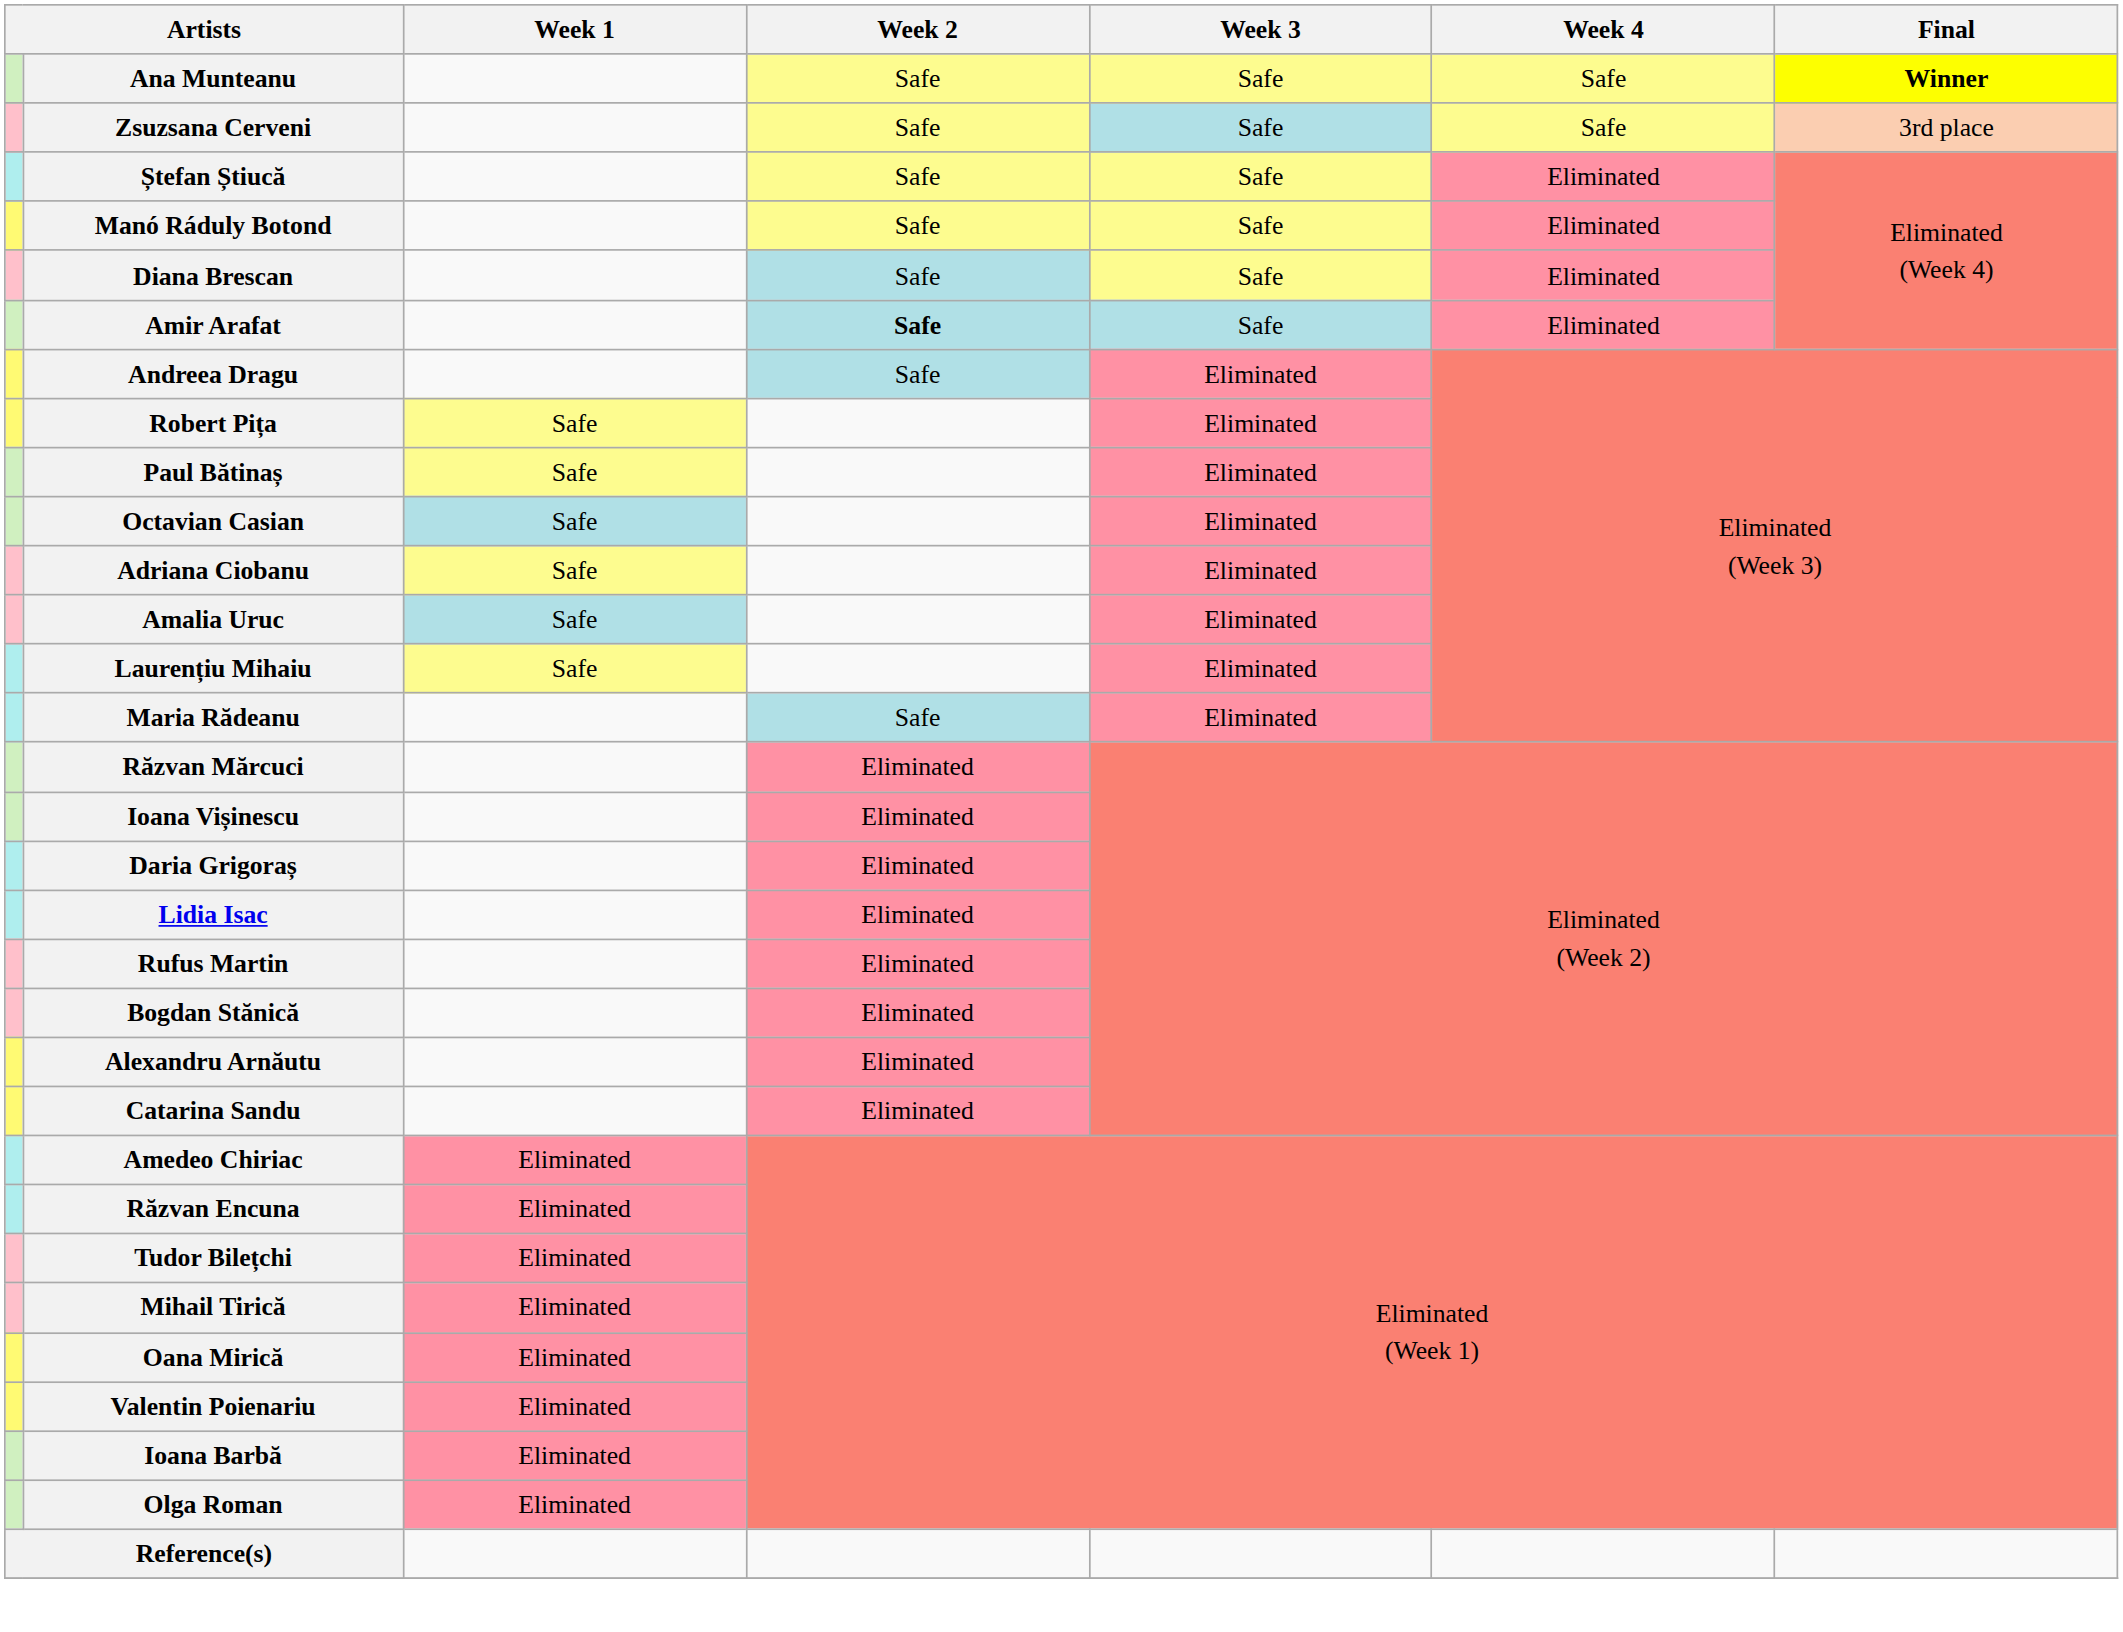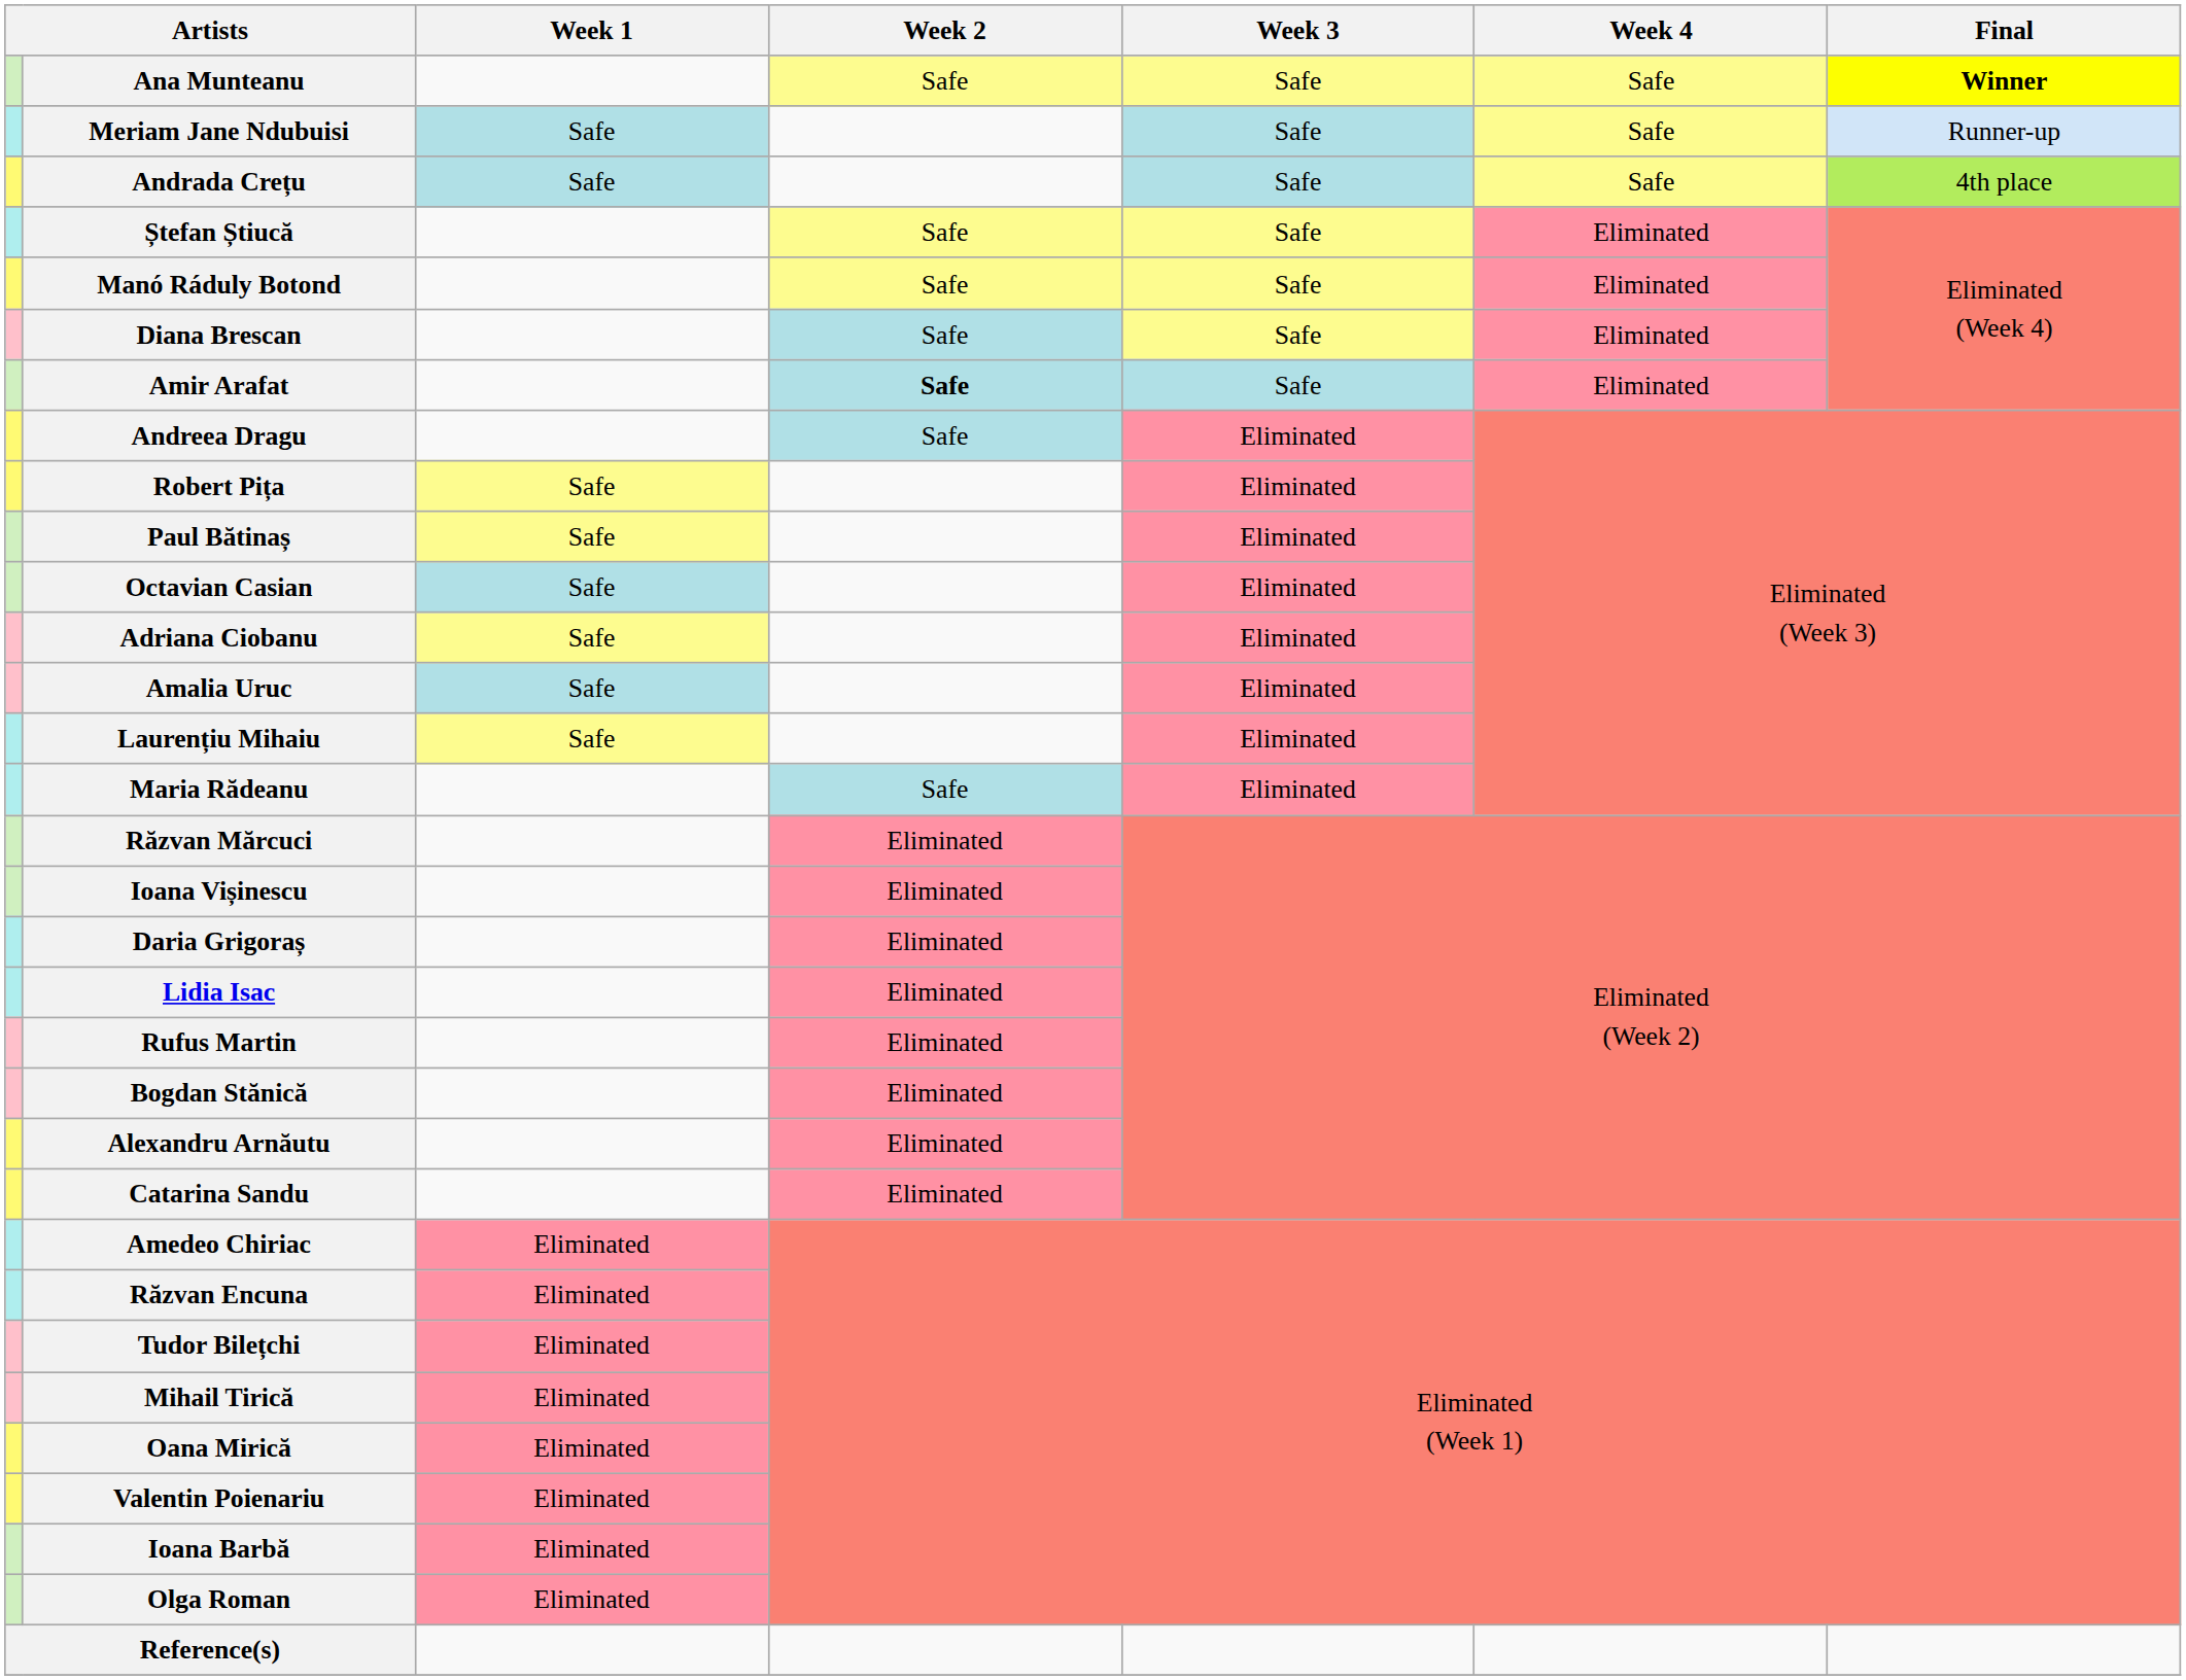 <table class="wikitable" style="font-size:95%;text-align:center;line-height:1.45;width:79%">
 <tr>
 <th colspan="2"  style="width:18%;">Artists</th>
 <th style="width:15.5%;">Week 1</th>
 <th style="width:15.5%;">Week 2</th>
 <th style="width:15.5%;">Week 3</th>
 <th style="width:15.5%;">Week 4</th>
 <th style="width:15.5%;">Final</th>
 </tr>
 <tr>
 <td bgcolor="#d0f0c0"></td>
 <th>Ana Munteanu</th>
 <td></td>
 <td bgcolor="#fdfc8f">Safe</td>
 <td bgcolor="#fdfc8f">Safe</td>
 <td bgcolor="#fdfc8f">Safe</td>
 <td bgcolor="#fdff00"><strong>Winner</strong></td>
 </tr>
 <tr>
-<td bgcolor="#FFC0CB"></td>
-<th>Zsuzsana Cerveni</th>
+<td bgcolor="#afeeee"></td>
+<th>Meriam Jane Ndubuisi</th>
+<td bgcolor="#b0e0e6">Safe</td>
 <td></td>
-<td bgcolor="#fdfc8f">Safe</td>
 <td bgcolor="#b0e0e6">Safe</td>
 <td bgcolor="#fdfc8f">Safe</td>
-<td bgcolor="#fbceb1">3rd place</td>
+<td bgcolor="#d1e5f8">Runner-up</td>
+</tr>
+<tr>
+<td bgcolor="#fffa73"></td>
+<th>Andrada Crețu</th>
+<td bgcolor="#b0e0e6">Safe</td>
+<td></td>
+<td bgcolor="#b0e0e6">Safe</td>
+<td bgcolor="#fdfc8f">Safe</td>
+<td bgcolor="#b2ec5d">4th place</td>
 </tr>
 <tr>
 <td bgcolor="#afeeee"></td>
 <th>Ștefan Știucă</th>
 <td></td>
 <td bgcolor="#fdfc8f">Safe</td>
 <td bgcolor="#fdfc8f">Safe</td>
 <td bgcolor="#ff91a4">Eliminated</td>
 <td bgcolor="#fa8072" rowspan="4">Eliminated<br>(Week 4)</td>
 </tr>
 <tr>
 <td bgcolor="#fffa73"></td>
 <th>Manó Ráduly Botond</th>
 <td></td>
 <td bgcolor="#fdfc8f">Safe</td>
 <td bgcolor="#fdfc8f">Safe</td>
 <td bgcolor="#ff91a4">Eliminated</td>
 </tr>
 <tr>
 <td bgcolor="#FFC0CB"></td>
 <th>Diana Brescan</th>
 <td></td>
 <td bgcolor="#b0e0e6">Safe</td>
 <td bgcolor="#fdfc8f">Safe</td>
 <td bgcolor="#ff91a4">Eliminated</td>
 </tr>
 <tr>
 <td bgcolor="#d0f0c0"></td>
 <th>Amir Arafat</th>
 <td></td>
 <td bgcolor="#b0e0e6"><strong>Safe</strong></td>
 <td bgcolor="#b0e0e6">Safe</td>
 <td bgcolor="#ff91a4">Eliminated</td>
 </tr>
 <tr>
 <td bgcolor="#fffa73"></td>
 <th>Andreea Dragu</th>
 <td></td>
 <td bgcolor="#b0e0e6">Safe</td>
 <td bgcolor="#ff91a4">Eliminated</td>
 <td bgcolor="#fa8072" rowspan="8" colspan="2">Eliminated<br>(Week 3)</td>
 </tr>
 <tr>
 <td bgcolor="#fffa73"></td>
 <th>Robert Pița</th>
 <td bgcolor="#fdfc8f">Safe</td>
 <td></td>
 <td bgcolor="#ff91a4">Eliminated</td>
 </tr>
 <tr>
 <td bgcolor="#d0f0c0"></td>
 <th>Paul Bătinaș</th>
 <td bgcolor="#fdfc8f">Safe</td>
 <td></td>
 <td bgcolor="#ff91a4">Eliminated</td>
 </tr>
 <tr>
 <td bgcolor="#d0f0c0"></td>
 <th>Octavian Casian</th>
 <td bgcolor="#b0e0e6">Safe</td>
 <td></td>
 <td bgcolor="#ff91a4">Eliminated</td>
 </tr>
 <tr>
 <td bgcolor="#FFC0CB"></td>
 <th>Adriana Ciobanu</th>
 <td bgcolor="#fdfc8f">Safe</td>
 <td></td>
 <td bgcolor="#ff91a4">Eliminated</td>
 </tr>
 <tr>
 <td bgcolor="#FFC0CB"></td>
 <th>Amalia Uruc</th>
 <td bgcolor="#b0e0e6">Safe</td>
 <td></td>
 <td bgcolor="#ff91a4">Eliminated</td>
 </tr>
 <tr>
 <td bgcolor="#afeeee"></td>
 <th>Laurențiu Mihaiu</th>
 <td bgcolor="#fdfc8f">Safe</td>
 <td></td>
 <td bgcolor="#ff91a4">Eliminated</td>
 </tr>
 <tr>
 <td bgcolor="#afeeee"></td>
 <th>Maria Rădeanu</th>
 <td></td>
 <td bgcolor="#b0e0e6">Safe</td>
 <td bgcolor="#ff91a4">Eliminated</td>
 </tr>
 <tr>
 <td bgcolor="#d0f0c0"></td>
 <th>Răzvan Mărcuci</th>
 <td></td>
 <td bgcolor="#ff91a4">Eliminated</td>
 <td bgcolor="#fa8072" rowspan="8" colspan="3">Eliminated<br>(Week 2)</td>
 </tr>
 <tr>
 <td bgcolor="#d0f0c0"></td>
 <th>Ioana Vișinescu</th>
 <td></td>
 <td bgcolor="#ff91a4">Eliminated</td>
 </tr>
 <tr>
 <td bgcolor="#afeeee"></td>
 <th>Daria Grigoraș</th>
 <td></td>
 <td bgcolor="#ff91a4">Eliminated</td>
 </tr>
 <tr>
 <td bgcolor="#afeeee"></td>
 <th><a href='#'>Lidia Isac</a></th>
 <td></td>
 <td bgcolor="#ff91a4">Eliminated</td>
 </tr>
 <tr>
 <td bgcolor="#FFC0CB"></td>
 <th>Rufus Martin</th>
 <td></td>
 <td bgcolor="#ff91a4">Eliminated</td>
 </tr>
 <tr>
 <td bgcolor="#FFC0CB"></td>
 <th>Bogdan Stănică</th>
 <td></td>
 <td bgcolor="#ff91a4">Eliminated</td>
 </tr>
 <tr>
 <td bgcolor="#fffa73"></td>
 <th>Alexandru Arnăutu</th>
 <td></td>
 <td bgcolor="#ff91a4">Eliminated</td>
 </tr>
 <tr>
 <td bgcolor="#fffa73"></td>
 <th>Catarina Sandu</th>
 <td></td>
 <td bgcolor="#ff91a4">Eliminated</td>
 </tr>
 <tr>
 <td bgcolor="#afeeee"></td>
 <th>Amedeo Chiriac</th>
 <td bgcolor="#ff91a4">Eliminated</td>
 <td bgcolor="#fa8072" rowspan="8" colspan="4">Eliminated<br>(Week 1)</td>
 </tr>
 <tr>
 <td bgcolor="#afeeee"></td>
 <th>Răzvan Encuna</th>
 <td bgcolor="#ff91a4">Eliminated</td>
 </tr>
 <tr>
 <td bgcolor="#FFC0CB"></td>
 <th>Tudor Bilețchi</th>
 <td bgcolor="#ff91a4">Eliminated</td>
 </tr>
 <tr>
 <td bgcolor="#FFC0CB"></td>
 <th>Mihail Tirică</th>
 <td bgcolor="#ff91a4">Eliminated</td>
 </tr>
 <tr>
 <td bgcolor="#fffa73"></td>
 <th>Oana Mirică</th>
 <td bgcolor="#ff91a4">Eliminated</td>
 </tr>
 <tr>
 <td bgcolor="#fffa73"></td>
 <th>Valentin Poienariu</th>
 <td bgcolor="#ff91a4">Eliminated</td>
 </tr>
 <tr>
 <td bgcolor="#d0f0c0"></td>
 <th>Ioana Barbă</th>
 <td bgcolor="#ff91a4">Eliminated</td>
 </tr>
 <tr>
 <td bgcolor="#d0f0c0"></td>
 <th>Olga Roman</th>
 <td bgcolor="#ff91a4">Eliminated</td>
 </tr>
 <tr>
 <th colspan="2">Reference(s)</th>
 <td></td>
 <td></td>
 <td></td>
 <td></td>
 <td></td>
 </tr>
 <tr>
 </tr>
 </table>
